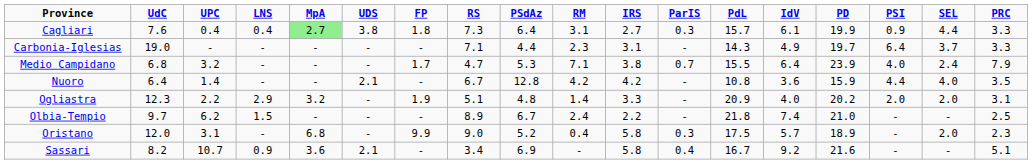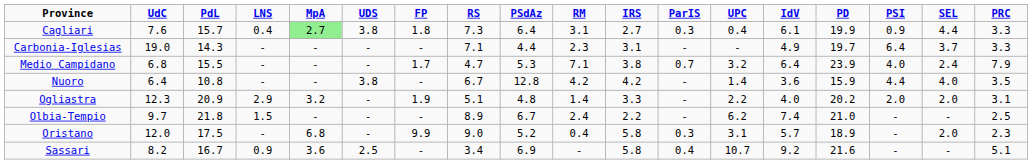 <table class="wikitable" style="text-align:center; width:100%">
 <tr>
 <td style="width:12%"><strong>Province</strong></td>
 <td style="width:5%"><strong><a href='#'>UdC</a></strong></td>
-<td style="width:5%"><strong><a href='#'>UPC</a></strong></td>
+<td style="width:5%"><strong><a href='#'>PdL</a></strong></td>
 <td style="width:5%"><strong><a href='#'>LNS</a></strong></td>
 <td style="width:5%"><strong><a href='#'>MpA</a></strong></td>
 <td style="width:5%"><strong><a href='#'>UDS</a></strong></td>
 <td style="width:5%"><strong><a href='#'>FP</a></strong></td>
 <td style="width:5%"><strong><a href='#'>RS</a></strong></td>
 <td style="width:5%"><strong><a href='#'>PSdAz</a></strong></td>
 <td style="width:5%"><strong><a href='#'>RM</a></strong></td>
 <td style="width:5%"><strong><a href='#'>IRS</a></strong></td>
 <td style="width:5%"><strong><a href='#'>ParIS</a></strong></td>
-<td style="width:5%"><strong><a href='#'>PdL</a></strong></td>
+<td style="width:5%"><strong><a href='#'>UPC</a></strong></td>
 <td style="width:5%"><strong><a href='#'>IdV</a></strong></td>
 <td style="width:5%"><strong><a href='#'>PD</a></strong></td>
 <td style="width:5%"><strong><a href='#'>PSI</a></strong></td>
 <td style="width:5%"><strong><a href='#'>SEL</a></strong></td>
 <td style="width:5%"><strong><a href='#'>PRC</a></strong></td>
 </tr>
 <tr>
 <td><a href='#'>Cagliari</a></td>
 <td>7.6</td>
-<td>0.4</td>
+<td>15.7</td>
 <td>0.4</td>
 <td style="background: lightgreen;">2.7</td>
 <td>3.8</td>
 <td>1.8</td>
 <td>7.3</td>
 <td>6.4</td>
 <td>3.1</td>
 <td>2.7</td>
 <td>0.3</td>
-<td>15.7</td>
+<td>0.4</td>
 <td>6.1</td>
 <td>19.9</td>
 <td>0.9</td>
 <td>4.4</td>
 <td>3.3</td>
 </tr>
 <tr>
 <td><a href='#'>Carbonia-Iglesias</a></td>
 <td>19.0</td>
-<td>-</td>
+<td>14.3</td>
 <td>-</td>
 <td>-</td>
 <td>-</td>
 <td>-</td>
 <td>7.1</td>
 <td>4.4</td>
 <td>2.3</td>
 <td>3.1</td>
 <td>-</td>
-<td>14.3</td>
+<td>-</td>
 <td>4.9</td>
 <td>19.7</td>
 <td>6.4</td>
 <td>3.7</td>
 <td>3.3</td>
 </tr>
 <tr>
 <td><a href='#'>Medio Campidano</a></td>
 <td>6.8</td>
-<td>3.2</td>
+<td>15.5</td>
 <td>-</td>
 <td>-</td>
 <td>-</td>
 <td>1.7</td>
 <td>4.7</td>
 <td>5.3</td>
 <td>7.1</td>
 <td>3.8</td>
 <td>0.7</td>
-<td>15.5</td>
+<td>3.2</td>
 <td>6.4</td>
 <td>23.9</td>
 <td>4.0</td>
 <td>2.4</td>
 <td>7.9</td>
 </tr>
 <tr>
 <td><a href='#'>Nuoro</a></td>
 <td>6.4</td>
-<td>1.4</td>
+<td>10.8</td>
 <td>-</td>
 <td>-</td>
-<td>2.1</td>
+<td>3.8</td>
 <td>-</td>
 <td>6.7</td>
 <td>12.8</td>
 <td>4.2</td>
 <td>4.2</td>
 <td>-</td>
-<td>10.8</td>
+<td>1.4</td>
 <td>3.6</td>
 <td>15.9</td>
 <td>4.4</td>
 <td>4.0</td>
 <td>3.5</td>
 </tr>
 <tr>
 <td><a href='#'>Ogliastra</a></td>
 <td>12.3</td>
-<td>2.2</td>
+<td>20.9</td>
 <td>2.9</td>
 <td>3.2</td>
 <td>-</td>
 <td>1.9</td>
 <td>5.1</td>
 <td>4.8</td>
 <td>1.4</td>
 <td>3.3</td>
 <td>-</td>
-<td>20.9</td>
+<td>2.2</td>
 <td>4.0</td>
 <td>20.2</td>
 <td>2.0</td>
 <td>2.0</td>
 <td>3.1</td>
 </tr>
 <tr>
 <td><a href='#'>Olbia-Tempio</a></td>
 <td>9.7</td>
-<td>6.2</td>
+<td>21.8</td>
 <td>1.5</td>
 <td>-</td>
 <td>-</td>
 <td>-</td>
 <td>8.9</td>
 <td>6.7</td>
 <td>2.4</td>
 <td>2.2</td>
 <td>-</td>
-<td>21.8</td>
+<td>6.2</td>
 <td>7.4</td>
 <td>21.0</td>
 <td>-</td>
 <td>-</td>
 <td>2.5</td>
 </tr>
 <tr>
 <td><a href='#'>Oristano</a></td>
 <td>12.0</td>
-<td>3.1</td>
+<td>17.5</td>
 <td>-</td>
 <td>6.8</td>
 <td>-</td>
 <td>9.9</td>
 <td>9.0</td>
 <td>5.2</td>
 <td>0.4</td>
 <td>5.8</td>
 <td>0.3</td>
-<td>17.5</td>
+<td>3.1</td>
 <td>5.7</td>
 <td>18.9</td>
 <td>-</td>
 <td>2.0</td>
 <td>2.3</td>
 </tr>
 <tr>
 <td><a href='#'>Sassari</a></td>
 <td>8.2</td>
-<td>10.7</td>
+<td>16.7</td>
 <td>0.9</td>
 <td>3.6</td>
-<td>2.1</td>
+<td>2.5</td>
 <td>-</td>
 <td>3.4</td>
 <td>6.9</td>
 <td>-</td>
 <td>5.8</td>
 <td>0.4</td>
-<td>16.7</td>
+<td>10.7</td>
 <td>9.2</td>
 <td>21.6</td>
 <td>-</td>
 <td>-</td>
 <td>5.1</td>
 </tr>
 </table>
